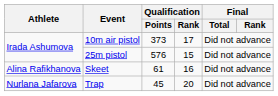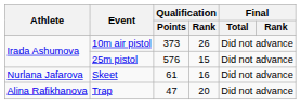 <table class="wikitable" style="font-size:90%">
 <tr>
 <th rowspan="2">Athlete</th>
 <th rowspan="2">Event</th>
 <th colspan=2>Qualification</th>
 <th colspan=2>Final</th>
 </tr>
 <tr style="font-size:95%">
 <th>Points</th>
 <th>Rank</th>
 <th>Total</th>
 <th>Rank</th>
 </tr>
 <tr align=center>
 <td align=left rowspan=2><a href='#'>Irada Ashumova</a></td>
 <td align=left><a href='#'>10m air pistol</a></td>
 <td>373</td>
-<td>17</td>
+<td>26</td>
 <td colspan=2>Did not advance</td>
 </tr>
 <tr align=center>
 <td align=left><a href='#'>25m pistol</a></td>
 <td>576</td>
 <td>15</td>
 <td colspan=2>Did not advance</td>
 </tr>
 <tr align=center>
-<td align=left><a href='#'>Alina Rafikhanova</a></td>
+<td align=left><a href='#'>Nurlana Jafarova</a></td>
 <td align=left><a href='#'>Skeet</a></td>
 <td>61</td>
 <td>16</td>
 <td colspan=2>Did not advance</td>
 </tr>
 <tr align=center>
-<td align=left><a href='#'>Nurlana Jafarova</a></td>
+<td align=left><a href='#'>Alina Rafikhanova</a></td>
 <td align=left><a href='#'>Trap</a></td>
-<td>45</td>
+<td>47</td>
 <td>20</td>
 <td colspan=2>Did not advance</td>
 </tr>
 </table>
